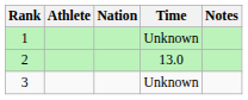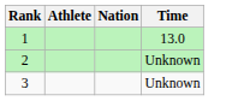 <table class="wikitable sortable" style="text-align:center">
 <tr>
 <th>Rank</th>
 <th>Athlete</th>
 <th>Nation</th>
 <th>Time</th>
-<th>Notes</th>
 </tr>
 <tr style="background:#bbf3bb;">
 <td>1</td>
 <td align=left></td>
 <td align=left></td>
-<td>Unknown</td>
-<td></td>
+<td>13.0</td>
 </tr>
 <tr style="background:#bbf3bb;">
 <td>2</td>
 <td align=left></td>
 <td align=left></td>
-<td>13.0</td>
-<td></td>
+<td>Unknown</td>
 </tr>
 <tr>
 <td>3</td>
 <td align=left></td>
 <td align=left></td>
 <td>Unknown</td>
-<td></td>
 </tr>
 </table>
